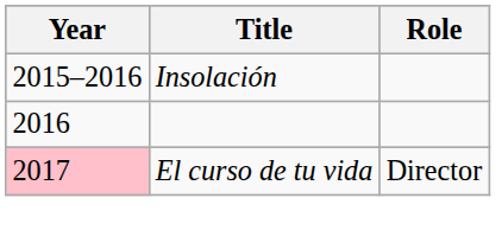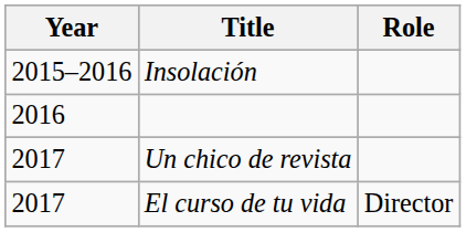 <table class="wikitable" style="font-size: 90%;">
 <tr>
 <th>Year</th>
 <th>Title</th>
 <th>Role</th>
 </tr>
 <tr>
 <td>2015–2016</td>
 <td><em>Insolación</em></td>
 <td></td>
 </tr>
 <tr>
 <td>2016</td>
 <td><em></em></td>
 <td></td>
 </tr>
 <tr>
-<td style="background: pink;">2017</td>
+<td>2017</td>
+<td><em>Un chico de revista</em></td>
+<td></td>
+</tr>
+<tr>
+<td>2017</td>
 <td><em>El curso de tu vida</em></td>
 <td>Director</td>
 </tr>
 </table>
